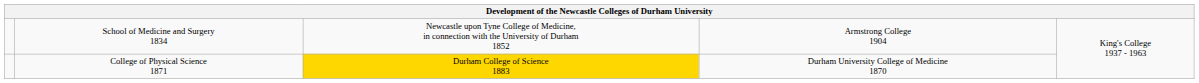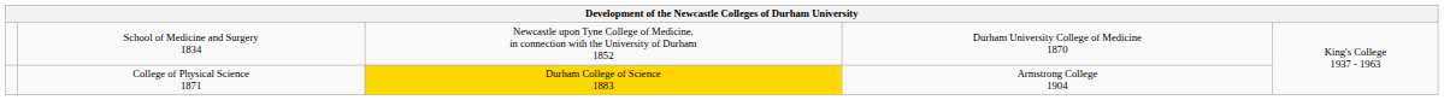 <table class="wikitable" style="font-size:90%;width:100%;border:0px;text-align:center;line-height:120%;">
 <tr>
 <th colspan="5"><strong>Development of the Newcastle Colleges of Durham University</strong></th>
 </tr>
 <tr>
 <td></td>
 <td>School of Medicine and Surgery<br>1834</td>
 <td>Newcastle upon Tyne College of Medicine,<br>in connection with the University of Durham<br>1852</td>
-<td>Armstrong College<br>1904</td>
+<td>Durham University College of Medicine<br>1870</td>
 <td rowspan="2">King's College<br>1937 - 1963</td>
 </tr>
 <tr>
 <td></td>
 <td>College of Physical Science<br>1871</td>
 <td style="background: gold;">Durham College of Science<br>1883</td>
-<td>Durham University College of Medicine<br>1870</td>
+<td>Armstrong College<br>1904</td>
 </tr>
 </table>
